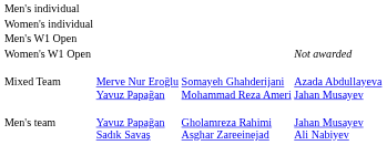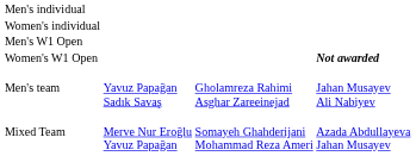 <table>
 <tr>
 <td>Men's individual</td>
 <td></td>
 <td></td>
 <td></td>
 </tr>
 <tr>
 <td>Women's individual</td>
 <td></td>
 <td></td>
 <td></td>
 </tr>
 <tr>
 <td>Men's W1 Open</td>
 <td></td>
 <td></td>
 <td></td>
 </tr>
 <tr>
 <td>Women's W1 Open</td>
 <td></td>
 <td></td>
-<td><em>Not awarded</em></td>
+<td><strong><em>Not awarded</em></strong></td>
+</tr>
+<tr>
+<td>Men's team</td>
+<td><br><a href='#'>Yavuz Papağan</a><br><a href='#'>Sadık Savaş</a></td>
+<td><br><a href='#'>Gholamreza Rahimi</a><br><a href='#'>Asghar Zareeinejad</a></td>
+<td><br><a href='#'>Jahan Musayev</a><br><a href='#'>Ali Nabiyev</a></td>
 </tr>
 <tr>
 <td>Mixed Team</td>
 <td><br><a href='#'>Merve Nur Eroğlu</a><br><a href='#'>Yavuz Papağan</a></td>
 <td><br><a href='#'>Somayeh Ghahderijani</a><br><a href='#'>Mohammad Reza Ameri</a></td>
 <td><br><a href='#'>Azada Abdullayeva</a><br><a href='#'>Jahan Musayev</a></td>
 </tr>
-<tr>
-<td>Men's team</td>
-<td><br><a href='#'>Yavuz Papağan</a><br><a href='#'>Sadık Savaş</a></td>
-<td><br><a href='#'>Gholamreza Rahimi</a><br><a href='#'>Asghar Zareeinejad</a></td>
-<td><br><a href='#'>Jahan Musayev</a><br><a href='#'>Ali Nabiyev</a></td>
-</tr>
 </table>
